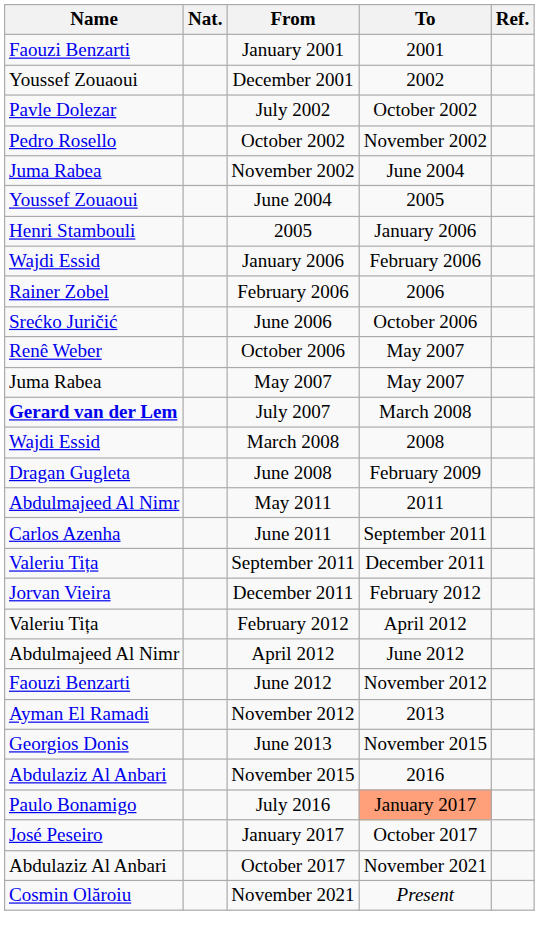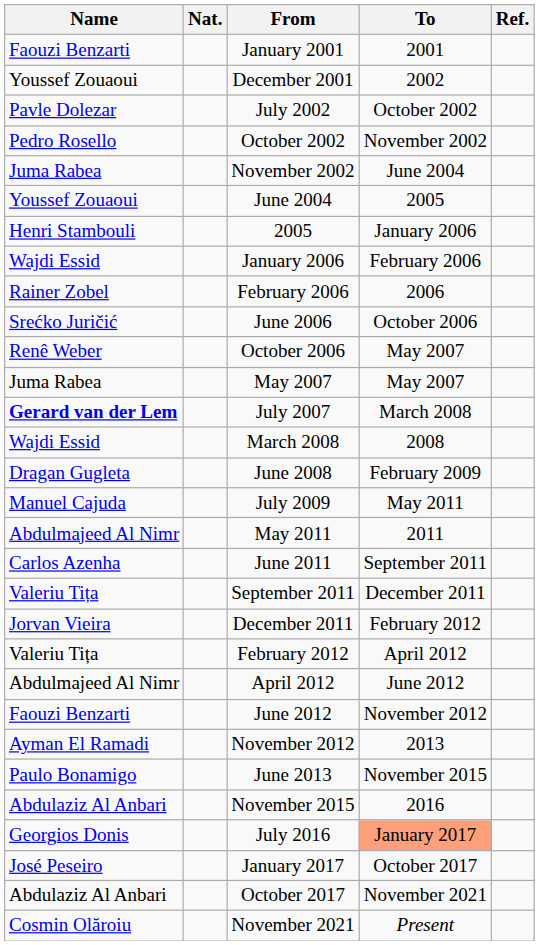 <table class="wikitable">
 <tr>
 <th>Name</th>
 <th>Nat.</th>
 <th>From</th>
 <th>To</th>
 <th>Ref.</th>
 </tr>
 <tr>
 <td><a href='#'>Faouzi Benzarti</a></td>
 <td></td>
 <td style="text-align:center">January 2001</td>
 <td style="text-align:center">2001</td>
 <td></td>
 </tr>
 <tr>
 <td>Youssef Zouaoui</td>
 <td></td>
 <td style="text-align:center">December 2001</td>
 <td style="text-align:center">2002</td>
 <td></td>
 </tr>
 <tr>
 <td><a href='#'>Pavle Dolezar</a></td>
 <td></td>
 <td style="text-align:center">July 2002</td>
 <td style="text-align:center">October 2002</td>
 <td></td>
 </tr>
 <tr>
 <td><a href='#'>Pedro Rosello</a></td>
 <td></td>
 <td style="text-align:center">October 2002</td>
 <td style="text-align:center">November 2002</td>
 <td></td>
 </tr>
 <tr>
 <td><a href='#'>Juma Rabea</a></td>
 <td></td>
 <td style="text-align:center">November 2002</td>
 <td style="text-align:center">June 2004</td>
 <td></td>
 </tr>
 <tr>
 <td><a href='#'>Youssef Zouaoui</a></td>
 <td></td>
 <td style="text-align:center">June 2004</td>
 <td style="text-align:center">2005</td>
 <td></td>
 </tr>
 <tr>
 <td><a href='#'>Henri Stambouli</a></td>
 <td></td>
 <td style="text-align:center">2005</td>
 <td style="text-align:center">January 2006</td>
 <td></td>
 </tr>
 <tr>
 <td><a href='#'>Wajdi Essid</a></td>
 <td></td>
 <td style="text-align:center">January 2006</td>
 <td style="text-align:center">February 2006</td>
 <td></td>
 </tr>
 <tr>
 <td><a href='#'>Rainer Zobel</a></td>
 <td></td>
 <td style="text-align:center">February 2006</td>
 <td style="text-align:center">2006</td>
 <td></td>
 </tr>
 <tr>
 <td><a href='#'>Srećko Juričić</a></td>
 <td></td>
 <td style="text-align:center">June 2006</td>
 <td style="text-align:center">October 2006</td>
 <td></td>
 </tr>
 <tr>
 <td><a href='#'>Renê Weber</a></td>
 <td></td>
 <td style="text-align:center">October 2006</td>
 <td style="text-align:center">May 2007</td>
 <td></td>
 </tr>
 <tr>
 <td>Juma Rabea</td>
 <td></td>
 <td style="text-align:center">May 2007</td>
 <td style="text-align:center">May 2007</td>
 <td></td>
 </tr>
 <tr>
 <td><strong><a href='#'>Gerard van der Lem</a></strong></td>
 <td></td>
 <td style="text-align:center">July 2007</td>
 <td style="text-align:center">March 2008</td>
 <td></td>
 </tr>
 <tr>
 <td><a href='#'>Wajdi Essid</a></td>
 <td></td>
 <td style="text-align:center">March 2008</td>
 <td style="text-align:center">2008</td>
 <td></td>
 </tr>
 <tr>
 <td><a href='#'>Dragan Gugleta</a></td>
 <td></td>
 <td style="text-align:center">June 2008</td>
 <td style="text-align:center">February 2009</td>
 <td></td>
 </tr>
 <tr>
+<td><a href='#'>Manuel Cajuda</a></td>
+<td></td>
+<td style="text-align:center">July 2009</td>
+<td style="text-align:center">May 2011</td>
+<td></td>
+</tr>
+<tr>
 <td><a href='#'>Abdulmajeed Al Nimr</a></td>
 <td></td>
 <td style="text-align:center">May 2011</td>
 <td style="text-align:center">2011</td>
 <td></td>
 </tr>
 <tr>
 <td><a href='#'>Carlos Azenha</a></td>
 <td></td>
 <td style="text-align:center">June 2011</td>
 <td style="text-align:center">September 2011</td>
 <td></td>
 </tr>
 <tr>
 <td><a href='#'>Valeriu Tița</a></td>
 <td></td>
 <td style="text-align:center">September 2011</td>
 <td style="text-align:center">December 2011</td>
 <td></td>
 </tr>
 <tr>
 <td><a href='#'>Jorvan Vieira</a></td>
 <td></td>
 <td style="text-align:center">December 2011</td>
 <td style="text-align:center">February 2012</td>
 <td></td>
 </tr>
 <tr>
 <td>Valeriu Tița</td>
 <td></td>
 <td style="text-align:center">February 2012</td>
 <td style="text-align:center">April 2012</td>
 <td></td>
 </tr>
 <tr>
 <td>Abdulmajeed Al Nimr</td>
 <td></td>
 <td style="text-align:center">April 2012</td>
 <td style="text-align:center">June 2012</td>
 <td></td>
 </tr>
 <tr>
 <td><a href='#'>Faouzi Benzarti</a></td>
 <td></td>
 <td style="text-align:center">June 2012</td>
 <td style="text-align:center">November 2012</td>
 <td></td>
 </tr>
 <tr>
 <td><a href='#'>Ayman El Ramadi</a></td>
 <td></td>
 <td style="text-align:center">November 2012</td>
 <td style="text-align:center">2013</td>
 <td></td>
 </tr>
 <tr>
-<td><a href='#'>Georgios Donis</a></td>
+<td><a href='#'>Paulo Bonamigo</a></td>
 <td></td>
 <td style="text-align:center">June 2013</td>
 <td style="text-align:center">November 2015</td>
 <td></td>
 </tr>
 <tr>
 <td><a href='#'>Abdulaziz Al Anbari</a></td>
 <td></td>
 <td style="text-align:center">November 2015</td>
 <td style="text-align:center">2016</td>
 <td></td>
 </tr>
 <tr>
-<td><a href='#'>Paulo Bonamigo</a></td>
+<td><a href='#'>Georgios Donis</a></td>
 <td></td>
 <td style="text-align:center">July 2016</td>
 <td style="background: lightsalmon; text-align:center">January 2017</td>
 <td></td>
 </tr>
 <tr>
 <td><a href='#'>José Peseiro</a></td>
 <td></td>
 <td style="text-align:center">January 2017</td>
 <td style="text-align:center">October 2017</td>
 <td></td>
 </tr>
 <tr>
 <td>Abdulaziz Al Anbari</td>
 <td></td>
 <td style="text-align:center">October 2017</td>
 <td style="text-align:center">November 2021</td>
 <td></td>
 </tr>
 <tr>
 <td><a href='#'>Cosmin Olăroiu</a></td>
 <td></td>
 <td style="text-align:center">November 2021</td>
 <td style="text-align:center"><em>Present</em></td>
 <td></td>
 </tr>
 </table>
